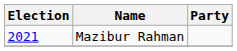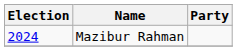 <table class="wikitable sortable">
 <tr>
 <th>Election</th>
 <th>Name</th>
 <th colspan=2>Party</th>
 </tr>
 <tr>
-<td><a href='#'>2021</a></td>
+<td><a href='#'>2024</a></td>
 <td>Mazibur Rahman</td>
 <td></td>
 </tr>
 <tr>
 </tr>
 </table>
